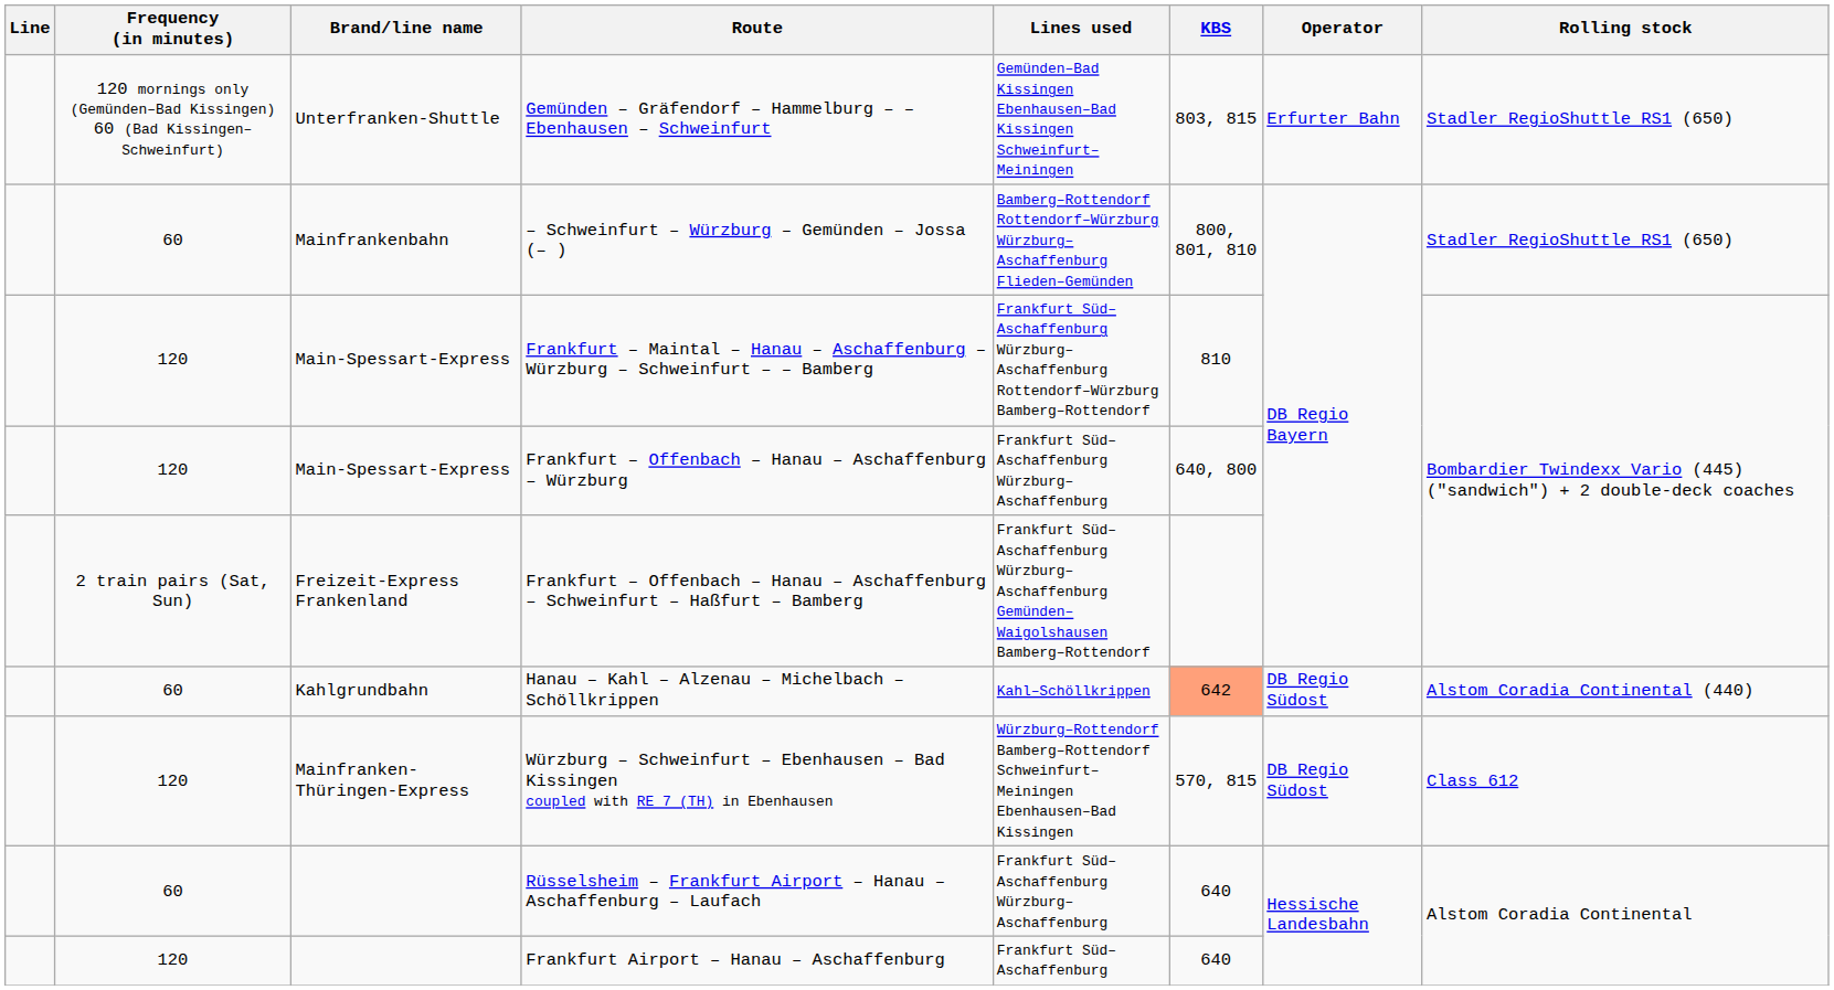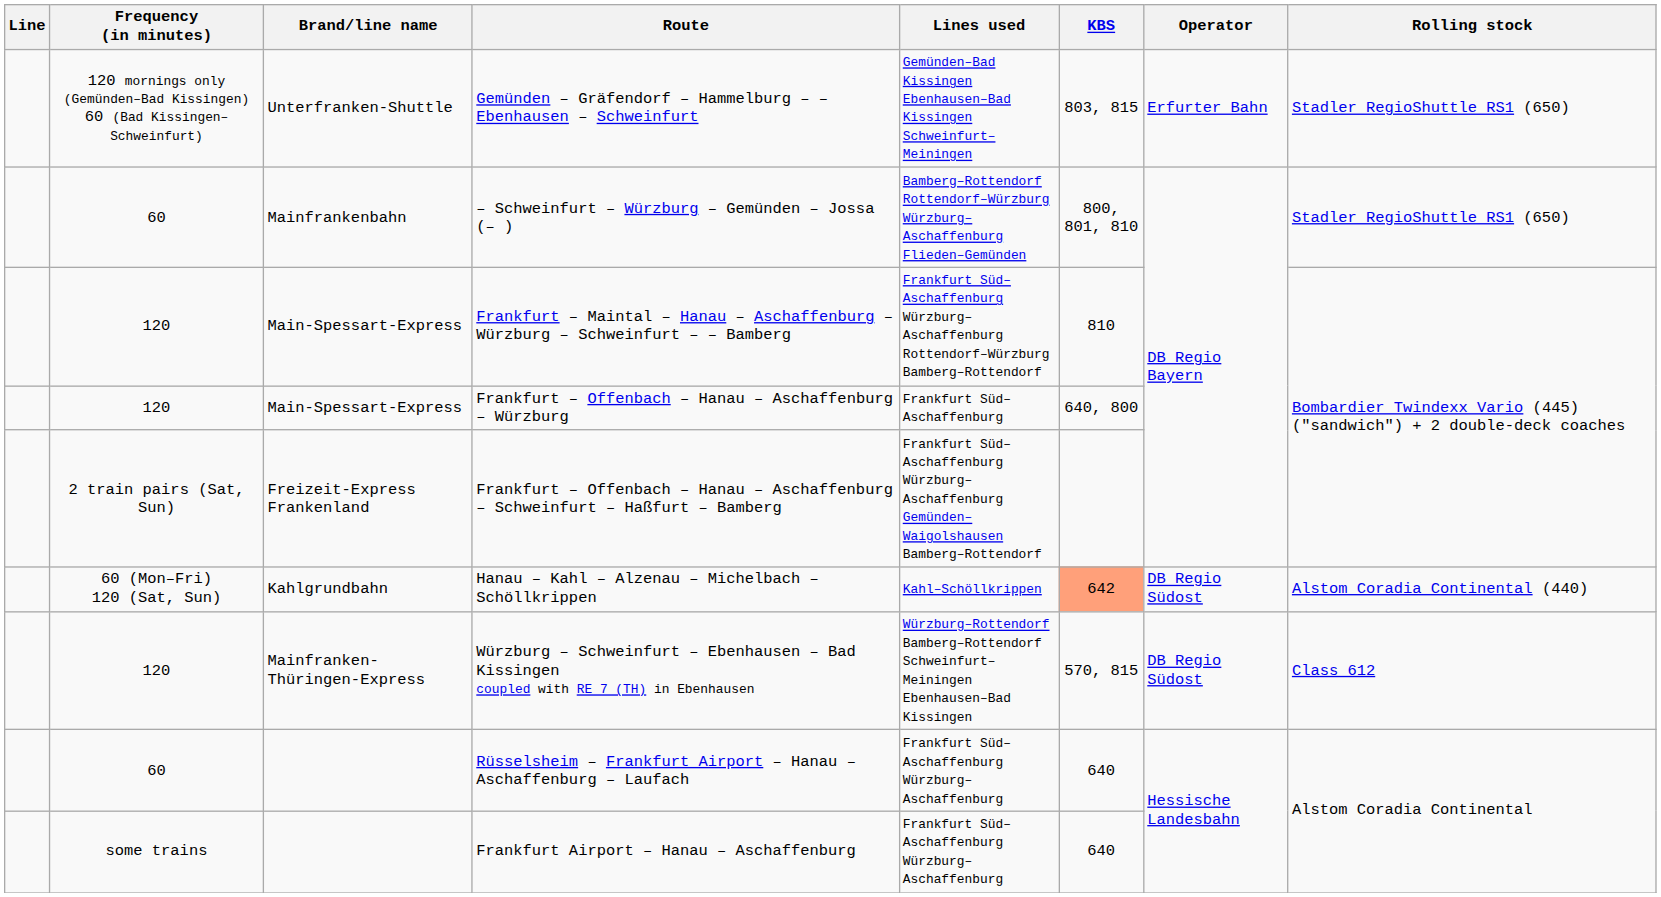 <table class="wikitable sortable" style="font-size:90%">
 <tr class="hintergrundfarbe5">
 <th>Line</th>
 <th>Frequency<br>(in minutes)</th>
 <th>Brand/line name</th>
 <th class="unsortable">Route</th>
 <th class="unsortable">Lines used</th>
 <th><a href='#'>KBS</a></th>
 <th>Operator</th>
 <th>Rolling stock</th>
 </tr>
 <tr id="RB 50">
 <td align="center"></td>
 <td align="center">120 <small>mornings only (Gemünden–Bad Kissingen)</small><br>60 <small>(Bad Kissingen–Schweinfurt)</small></td>
 <td>Unterfranken-Shuttle</td>
 <td><a href='#'>Gemünden</a> – Gräfendorf – Hammelburg –  – <a href='#'>Ebenhausen</a> – <a href='#'>Schweinfurt</a></td>
 <td><small><a href='#'>Gemünden–Bad Kissingen</a><br><a href='#'>Ebenhausen–Bad Kissingen</a><br><a href='#'>Schweinfurt–Meiningen</a></small></td>
 <td align="center">803, 815</td>
 <td><a href='#'>Erfurter Bahn</a></td>
 <td><a href='#'>Stadler RegioShuttle RS1</a> (650)</td>
 </tr>
 <tr id="RB 53 N">
 <td align="center"></td>
 <td align="center">60</td>
 <td>Mainfrankenbahn</td>
 <td> – Schweinfurt – <a href='#'>Würzburg</a> – Gemünden – Jossa (– )</td>
 <td><small><a href='#'>Bamberg–Rottendorf</a><br><a href='#'>Rottendorf–Würzburg</a><br><a href='#'>Würzburg–Aschaffenburg</a><br><a href='#'>Flieden–Gemünden</a></small></td>
 <td align="center">800, 801, 810</td>
 <td rowspan="4"><a href='#'>DB Regio Bayern</a></td>
 <td><a href='#'>Stadler RegioShuttle RS1</a> (650)</td>
 </tr>
 <tr id="RE 54">
 <td align="center"></td>
 <td align="center">120</td>
 <td>Main-Spessart-Express</td>
 <td><a href='#'>Frankfurt</a> – Maintal – <a href='#'>Hanau</a> – <a href='#'>Aschaffenburg</a> – Würzburg – Schweinfurt –  – Bamberg</td>
 <td><small><a href='#'>Frankfurt Süd–Aschaffenburg</a><br>Würzburg–Aschaffenburg<br>Rottendorf–Würzburg<br>Bamberg–Rottendorf</small></td>
 <td align="center">810</td>
 <td rowspan="3"><a href='#'>Bombardier Twindexx Vario</a> (445) ("sandwich") + 2 double-deck coaches</td>
 </tr>
 <tr id="RE 55">
 <td align="center"></td>
 <td align="center">120</td>
 <td>Main-Spessart-Express</td>
 <td>Frankfurt – <a href='#'>Offenbach</a> – Hanau – Aschaffenburg – Würzburg</td>
-<td><small>Frankfurt Süd–Aschaffenburg<br>Würzburg–Aschaffenburg</small></td>
+<td><small>Frankfurt Süd–Aschaffenburg</small></td>
 <td align="center">640, 800</td>
 </tr>
 <tr>
 <td align="center"></td>
 <td align="center">2 train pairs (Sat, Sun)</td>
 <td>Freizeit-Express Frankenland</td>
 <td>Frankfurt – Offenbach – Hanau – Aschaffenburg – Schweinfurt – Haßfurt – Bamberg</td>
 <td><small>Frankfurt Süd–Aschaffenburg<br>Würzburg–Aschaffenburg<br><a href='#'>Gemünden–Waigolshausen</a><br>Bamberg–Rottendorf</small></td>
 <td align="center"></td>
 </tr>
 <tr id="RB 56 N">
 <td align="center"></td>
-<td align="center">60</td>
+<td align="center">60 (Mon–Fri)<br>120 (Sat, Sun)</td>
 <td>Kahlgrundbahn</td>
 <td>Hanau – Kahl – Alzenau – Michelbach – Schöllkrippen</td>
 <td><a href='#'><small>Kahl–Schöllkrippen</small></a></td>
 <td align="center" style="background: lightsalmon;">642</td>
 <td><a href='#'>DB Regio Südost</a></td>
 <td><a href='#'>Alstom Coradia Continental</a> (440)</td>
 </tr>
 <tr id="RE 57">
 <td align="center"></td>
 <td align="center">120</td>
 <td>Mainfranken-Thüringen-Express</td>
 <td>Würzburg – Schweinfurt – Ebenhausen – Bad Kissingen<br><small><a href='#'>coupled</a> with <a href='#'>RE 7 (TH)</a> in Ebenhausen</small></td>
 <td><small><a href='#'>Würzburg–Rottendorf</a><br>Bamberg–Rottendorf<br>Schweinfurt–Meiningen<br>Ebenhausen–Bad Kissingen</small></td>
 <td align="center">570, 815</td>
 <td><a href='#'>DB Regio Südost</a></td>
 <td><a href='#'>Class 612</a></td>
 </tr>
 <tr id="RB 58 (HE)">
 <td align="center"></td>
 <td align="center">60</td>
 <td></td>
 <td><a href='#'>Rüsselsheim</a> – <a href='#'>Frankfurt Airport</a> – Hanau – Aschaffenburg – Laufach</td>
 <td><small>Frankfurt Süd–Aschaffenburg<br>Würzburg–Aschaffenburg</small></td>
 <td align="center">640</td>
 <td rowspan="2"><a href='#'>Hessische Landesbahn</a></td>
 <td rowspan="2">Alstom Coradia Continental</td>
 </tr>
 <tr id="RE 59 (HE)">
 <td align="center"></td>
-<td align="center">120</td>
+<td align="center">some trains</td>
 <td></td>
 <td>Frankfurt Airport – Hanau – Aschaffenburg</td>
-<td><small>Frankfurt Süd–Aschaffenburg</small></td>
+<td><small>Frankfurt Süd–Aschaffenburg<br>Würzburg–Aschaffenburg</small></td>
 <td align="center">640</td>
 </tr>
 </table>
